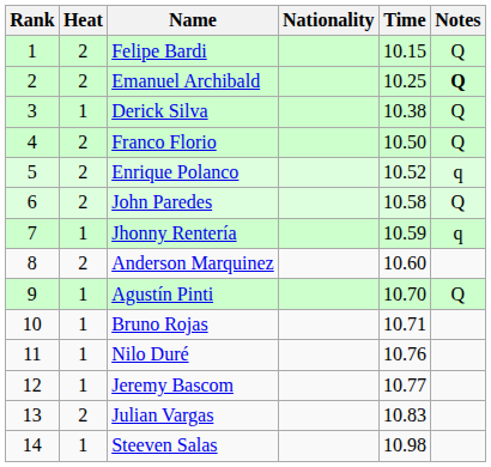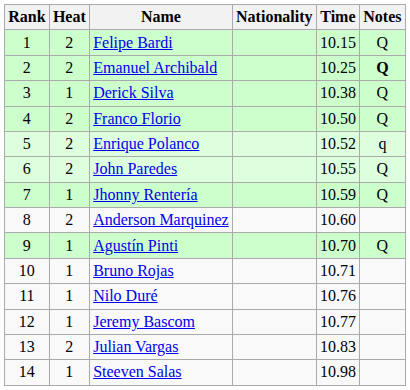 <table class="wikitable sortable" style="text-align:center">
 <tr>
 <th>Rank</th>
 <th>Heat</th>
 <th>Name</th>
 <th>Nationality</th>
 <th>Time</th>
 <th>Notes</th>
 </tr>
 <tr bgcolor=ccffcc>
 <td>1</td>
 <td>2</td>
 <td align=left><a href='#'>Felipe Bardi</a></td>
 <td align=left></td>
 <td>10.15</td>
 <td>Q</td>
 </tr>
 <tr bgcolor=ccffcc>
 <td>2</td>
 <td>2</td>
 <td align=left><a href='#'>Emanuel Archibald</a></td>
 <td align=left></td>
 <td>10.25</td>
 <td><strong>Q</strong></td>
 </tr>
 <tr bgcolor=ccffcc>
 <td>3</td>
 <td>1</td>
 <td align=left><a href='#'>Derick Silva</a></td>
 <td align=left></td>
 <td>10.38</td>
 <td>Q</td>
 </tr>
 <tr bgcolor=ccffcc>
 <td>4</td>
 <td>2</td>
 <td align=left><a href='#'>Franco Florio</a></td>
 <td align=left></td>
 <td>10.50</td>
 <td>Q</td>
 </tr>
 <tr bgcolor=ddffdd>
 <td>5</td>
 <td>2</td>
 <td align=left><a href='#'>Enrique Polanco</a></td>
 <td align=left></td>
 <td>10.52</td>
 <td>q</td>
 </tr>
 <tr bgcolor=ddffdd>
 <td>6</td>
 <td>2</td>
 <td align=left><a href='#'>John Paredes</a></td>
 <td align=left></td>
-<td>10.58</td>
+<td>10.55</td>
 <td>Q</td>
 </tr>
 <tr bgcolor=ccffcc>
 <td>7</td>
 <td>1</td>
 <td align=left><a href='#'>Jhonny Rentería</a></td>
 <td align=left></td>
 <td>10.59</td>
-<td>q</td>
+<td>Q</td>
 </tr>
 <tr>
 <td>8</td>
 <td>2</td>
 <td align=left><a href='#'>Anderson Marquinez</a></td>
 <td align=left></td>
 <td>10.60</td>
 <td></td>
 </tr>
 <tr bgcolor=ccffcc>
 <td>9</td>
 <td>1</td>
 <td align=left><a href='#'>Agustín Pinti</a></td>
 <td align=left></td>
 <td>10.70</td>
 <td>Q</td>
 </tr>
 <tr>
 <td>10</td>
 <td>1</td>
 <td align=left><a href='#'>Bruno Rojas</a></td>
 <td align=left></td>
 <td>10.71</td>
 <td></td>
 </tr>
 <tr>
 <td>11</td>
 <td>1</td>
 <td align=left><a href='#'>Nilo Duré</a></td>
 <td align=left></td>
 <td>10.76</td>
 <td></td>
 </tr>
 <tr>
 <td>12</td>
 <td>1</td>
 <td align=left><a href='#'>Jeremy Bascom</a></td>
 <td align=left></td>
 <td>10.77</td>
 <td></td>
 </tr>
 <tr>
 <td>13</td>
 <td>2</td>
 <td align=left><a href='#'>Julian Vargas</a></td>
 <td align=left></td>
 <td>10.83</td>
 <td></td>
 </tr>
 <tr>
 <td>14</td>
 <td>1</td>
 <td align=left><a href='#'>Steeven Salas</a></td>
 <td align=left></td>
 <td>10.98</td>
 <td></td>
 </tr>
 </table>
